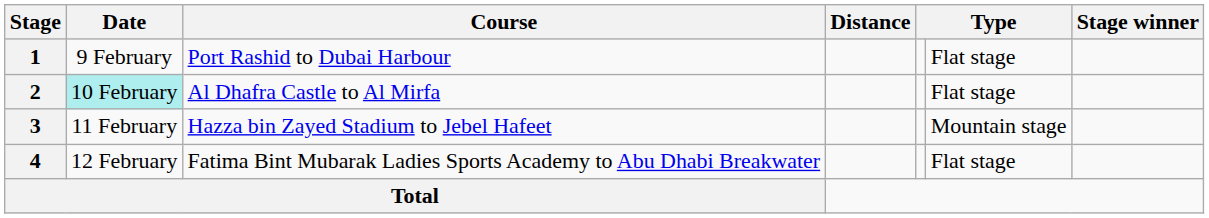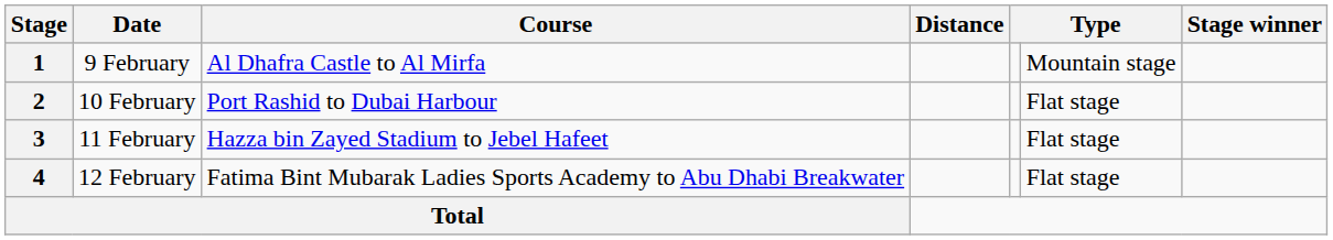 <table class="wikitable">
 <tr>
 <th scope="col">Stage</th>
 <th scope="col">Date</th>
 <th scope="col">Course</th>
 <th scope="col">Distance</th>
 <th colspan="2" scope="col">Type</th>
 <th scope="col">Stage winner</th>
 </tr>
 <tr>
 <th scope="row">1</th>
 <td style="text-align:center;">9 February</td>
-<td><a href='#'>Port Rashid</a> to <a href='#'>Dubai Harbour</a></td>
+<td><a href='#'>Al Dhafra Castle</a> to <a href='#'>Al Mirfa</a></td>
 <td style="text-align:center;"></td>
 <td></td>
-<td>Flat stage</td>
+<td>Mountain stage</td>
 <td></td>
 </tr>
 <tr>
 <th scope="row">2</th>
-<td style="background: paleturquoise; text-align:center;">10 February</td>
-<td><a href='#'>Al Dhafra Castle</a> to <a href='#'>Al Mirfa</a></td>
+<td style="text-align:center;">10 February</td>
+<td><a href='#'>Port Rashid</a> to <a href='#'>Dubai Harbour</a></td>
 <td style="text-align:center;"></td>
 <td></td>
 <td>Flat stage</td>
 <td></td>
 </tr>
 <tr>
 <th scope="row">3</th>
 <td style="text-align:center;">11 February</td>
 <td><a href='#'>Hazza bin Zayed Stadium</a> to <a href='#'>Jebel Hafeet</a></td>
 <td style="text-align:center;"></td>
 <td></td>
-<td>Mountain stage</td>
+<td>Flat stage</td>
 <td></td>
 </tr>
 <tr>
 <th scope="row">4</th>
 <td style="text-align:center;">12 February</td>
 <td>Fatima Bint Mubarak Ladies Sports Academy to <a href='#'>Abu Dhabi Breakwater</a></td>
 <td style="text-align:center;"></td>
 <td></td>
 <td>Flat stage</td>
 <td></td>
 </tr>
 <tr>
 <th colspan="3">Total</th>
 <td colspan="4" style="text-align:center;"></td>
 </tr>
 </table>
